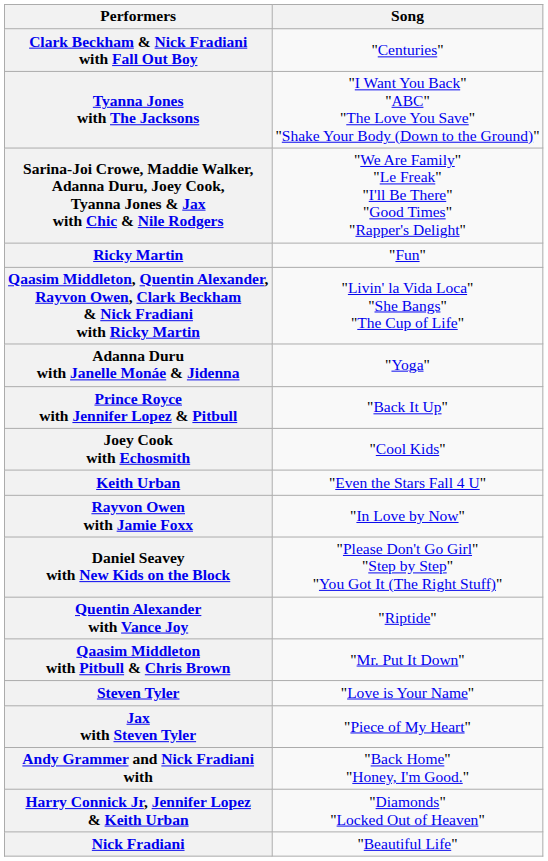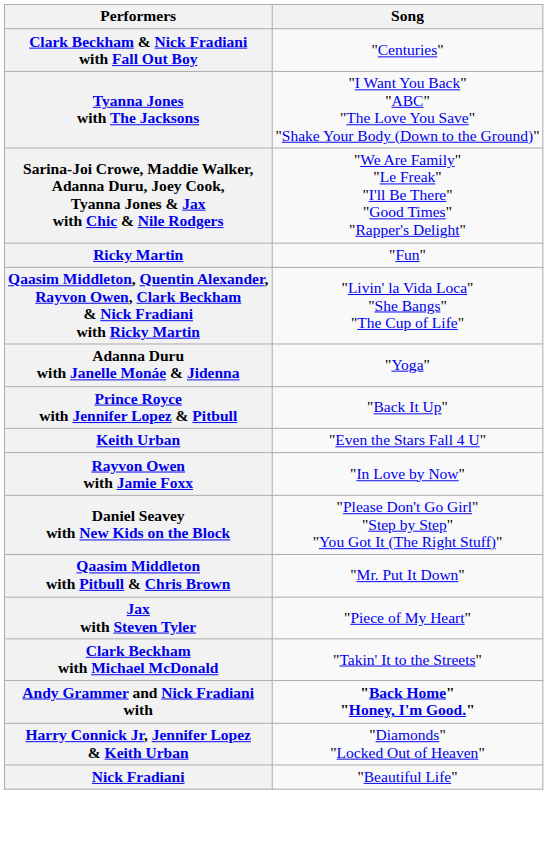 <table class="wikitable unsortable" style="text-align:center;">
 <tr>
 <th scope="col">Performers</th>
 <th scope="col">Song</th>
 </tr>
 <tr>
 <th scope="row"><a href='#'>Clark Beckham</a> & <a href='#'>Nick Fradiani</a><br>with <a href='#'>Fall Out Boy</a></th>
 <td>"<a href='#'>Centuries</a>"</td>
 </tr>
 <tr>
 <th scope="row"><a href='#'>Tyanna Jones</a><br>with <a href='#'>The Jacksons</a></th>
 <td>"<a href='#'>I Want You Back</a>"<br>"<a href='#'>ABC</a>"<br>"<a href='#'>The Love You Save</a>"<br>"<a href='#'>Shake Your Body (Down to the Ground)</a>"</td>
 </tr>
 <tr>
 <th scope="row">Sarina-Joi Crowe, Maddie Walker,<br>Adanna Duru, Joey Cook,<br>Tyanna Jones & <a href='#'>Jax</a><br>with <a href='#'>Chic</a> & <a href='#'>Nile Rodgers</a></th>
 <td>"<a href='#'>We Are Family</a>"<br>"<a href='#'>Le Freak</a>"<br>"<a href='#'>I'll Be There</a>"<br>"<a href='#'>Good Times</a>"<br>"<a href='#'>Rapper's Delight</a>"</td>
 </tr>
 <tr>
 <th scope="row"><a href='#'>Ricky Martin</a></th>
 <td>"<a href='#'>Fun</a>"</td>
 </tr>
 <tr>
 <th scope="row"><a href='#'>Qaasim Middleton</a>, <a href='#'>Quentin Alexander</a>,<br><a href='#'>Rayvon Owen</a>, <a href='#'>Clark Beckham</a><br>& <a href='#'>Nick Fradiani</a><br>with <a href='#'>Ricky Martin</a></th>
 <td>"<a href='#'>Livin' la Vida Loca</a>"<br>"<a href='#'>She Bangs</a>"<br>"<a href='#'>The Cup of Life</a>"</td>
 </tr>
 <tr>
 <th scope="row">Adanna Duru<br>with <a href='#'>Janelle Monáe</a> & <a href='#'>Jidenna</a></th>
 <td>"<a href='#'>Yoga</a>"</td>
 </tr>
 <tr>
 <th scope="row"><a href='#'>Prince Royce</a><br>with <a href='#'>Jennifer Lopez</a> & <a href='#'>Pitbull</a></th>
 <td>"<a href='#'>Back It Up</a>"</td>
 </tr>
 <tr>
-<th scope="row">Joey Cook<br>with <a href='#'>Echosmith</a></th>
-<td>"<a href='#'>Cool Kids</a>"</td>
-</tr>
-<tr>
 <th scope="row"><a href='#'>Keith Urban</a></th>
 <td>"<a href='#'>Even the Stars Fall 4 U</a>"</td>
 </tr>
 <tr>
 <th scope="row"><a href='#'>Rayvon Owen</a><br>with <a href='#'>Jamie Foxx</a></th>
 <td>"<a href='#'>In Love by Now</a>"</td>
 </tr>
 <tr>
 <th scope="row">Daniel Seavey<br>with <a href='#'>New Kids on the Block</a></th>
 <td>"<a href='#'>Please Don't Go Girl</a>"<br>"<a href='#'>Step by Step</a>"<br>"<a href='#'>You Got It (The Right Stuff)</a>"</td>
 </tr>
 <tr>
-<th scope="row"><a href='#'>Quentin Alexander</a><br>with <a href='#'>Vance Joy</a></th>
-<td>"<a href='#'>Riptide</a>"</td>
-</tr>
-<tr>
 <th scope="row"><a href='#'>Qaasim Middleton</a><br>with <a href='#'>Pitbull</a> & <a href='#'>Chris Brown</a></th>
 <td>"<a href='#'>Mr. Put It Down</a>"</td>
-</tr>
-<tr>
-<th scope="row"><a href='#'>Steven Tyler</a></th>
-<td>"<a href='#'>Love is Your Name</a>"</td>
 </tr>
 <tr>
 <th scope="row"><a href='#'>Jax</a><br>with <a href='#'>Steven Tyler</a></th>
 <td>"<a href='#'>Piece of My Heart</a>"</td>
 </tr>
 <tr>
+<th scope="row"><a href='#'>Clark Beckham</a><br>with <a href='#'>Michael McDonald</a></th>
+<td>"<a href='#'>Takin' It to the Streets</a>"</td>
+</tr>
+<tr>
 <th scope="row"><a href='#'>Andy Grammer</a> and <a href='#'>Nick Fradiani</a><br>with</th>
-<td>"<a href='#'>Back Home</a>"<br>"<a href='#'>Honey, I'm Good.</a>"</td>
+<td><strong>"<a href='#'>Back Home</a>"<br>"<a href='#'>Honey, I'm Good.</a>"</strong></td>
 </tr>
 <tr>
 <th scope="row"><a href='#'>Harry Connick Jr</a>, <a href='#'>Jennifer Lopez</a><br>& <a href='#'>Keith Urban</a></th>
 <td>"<a href='#'>Diamonds</a>"<br>"<a href='#'>Locked Out of Heaven</a>"</td>
 </tr>
 <tr>
 <th scope="row"><a href='#'>Nick Fradiani</a></th>
 <td>"<a href='#'>Beautiful Life</a>"</td>
 </tr>
 </table>
